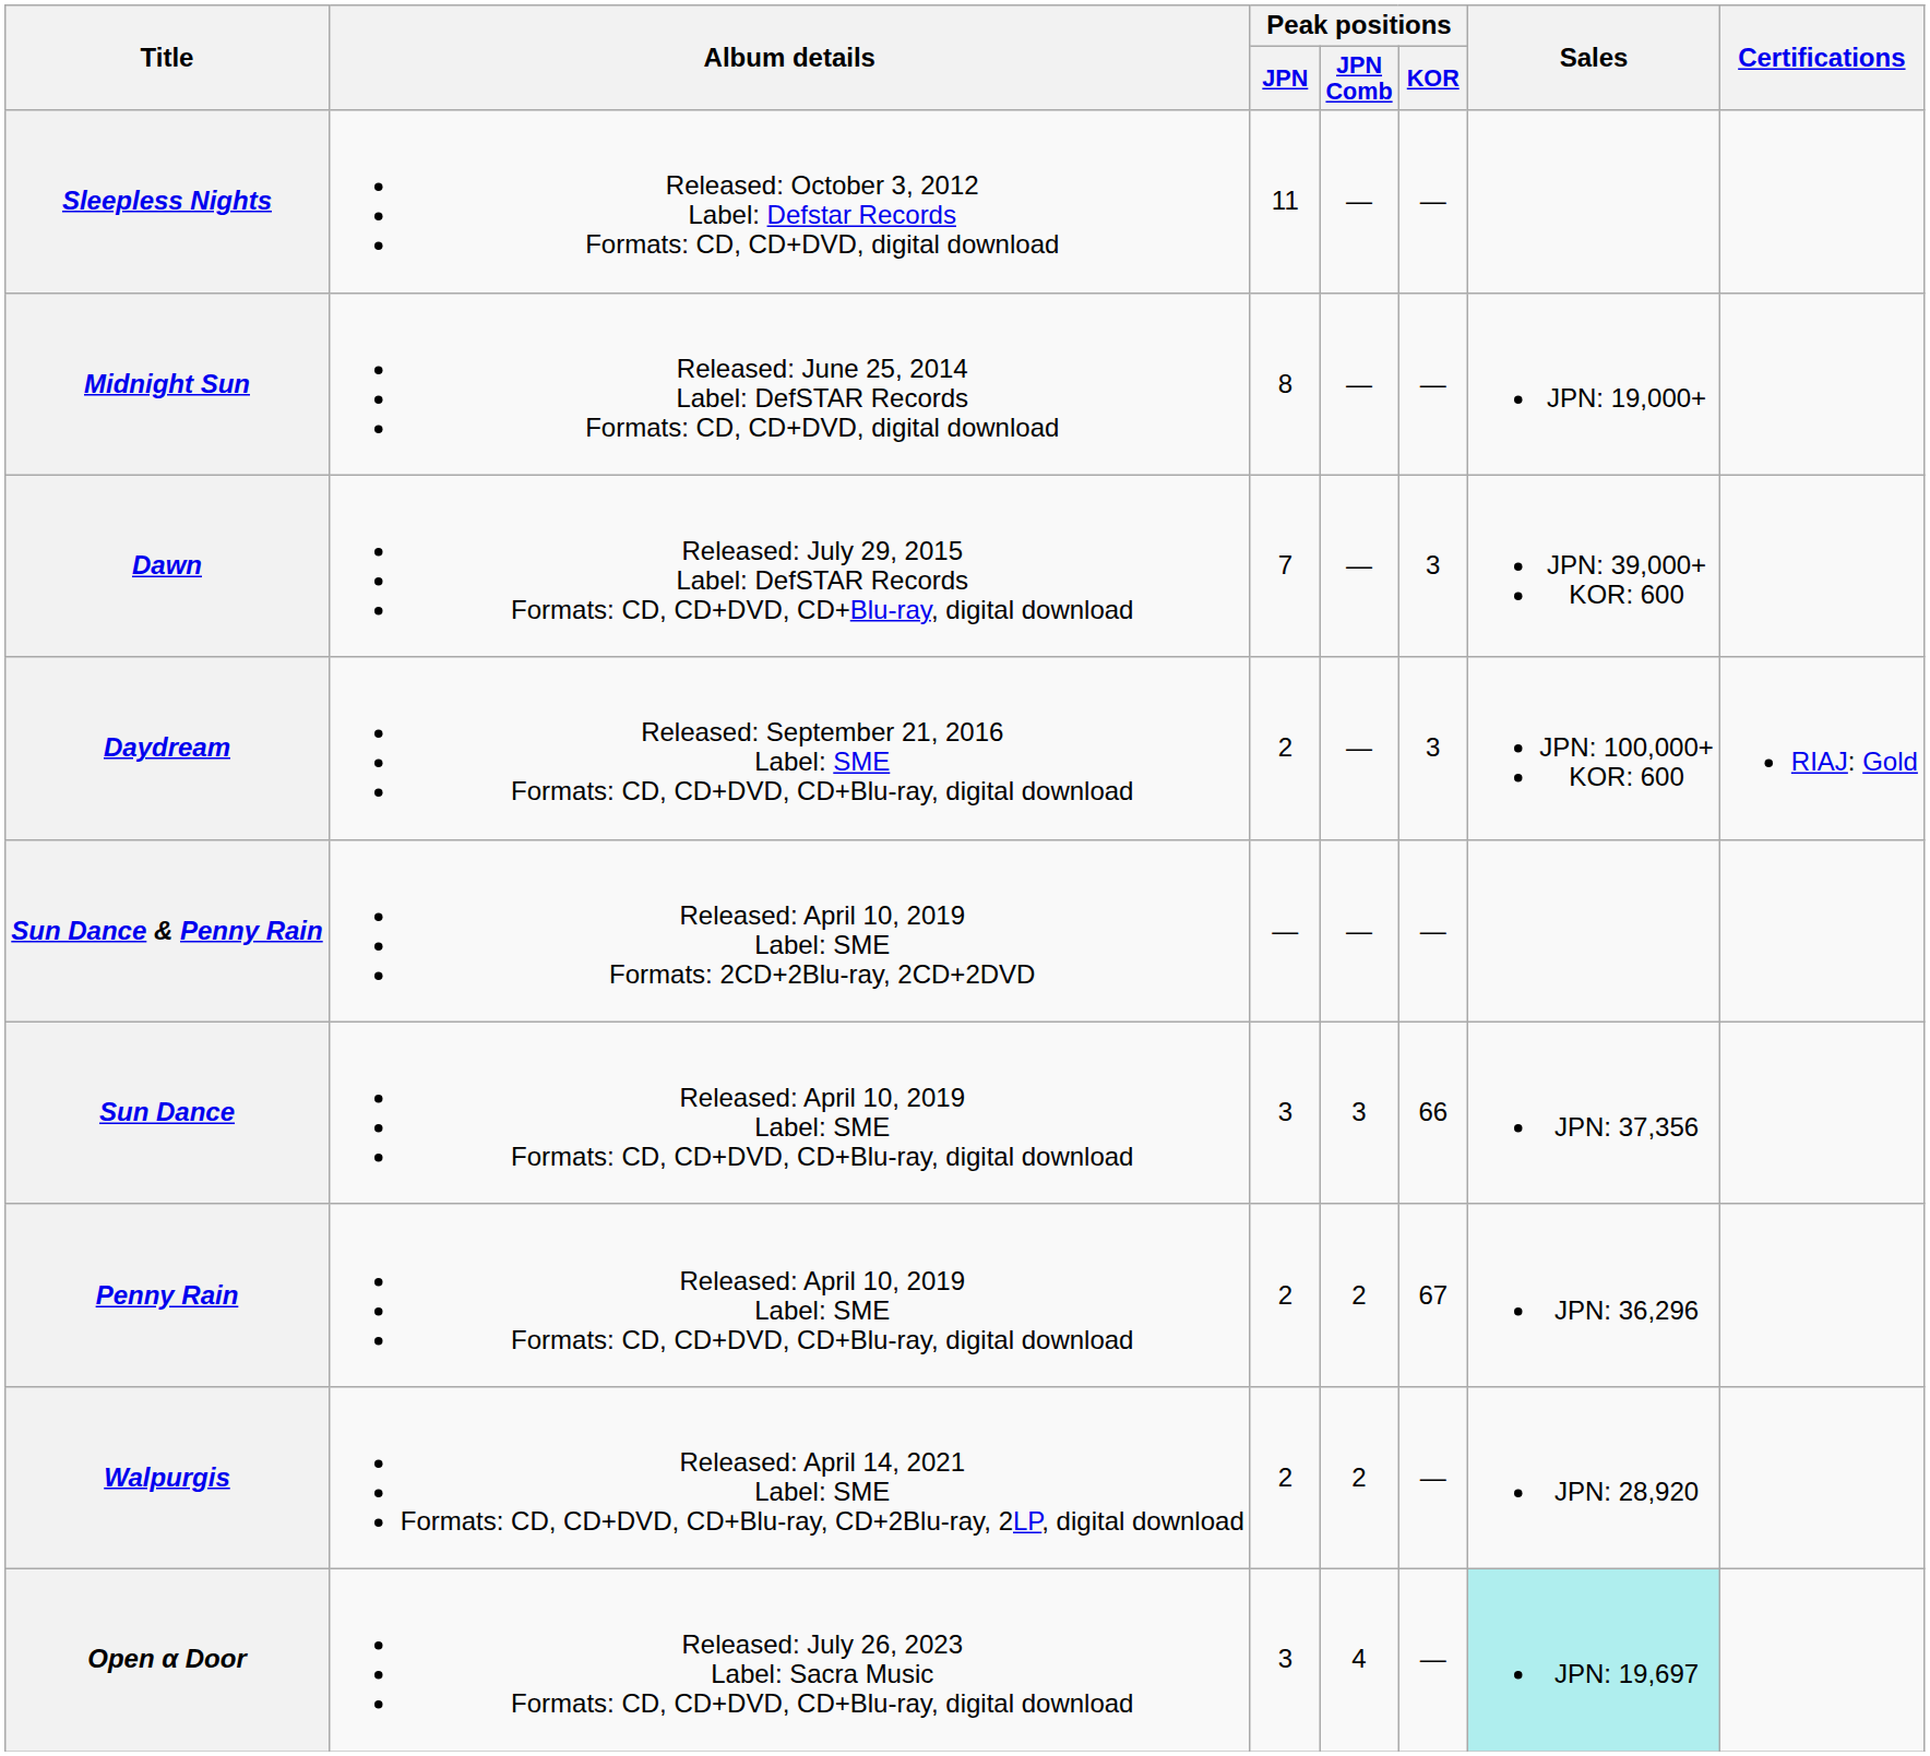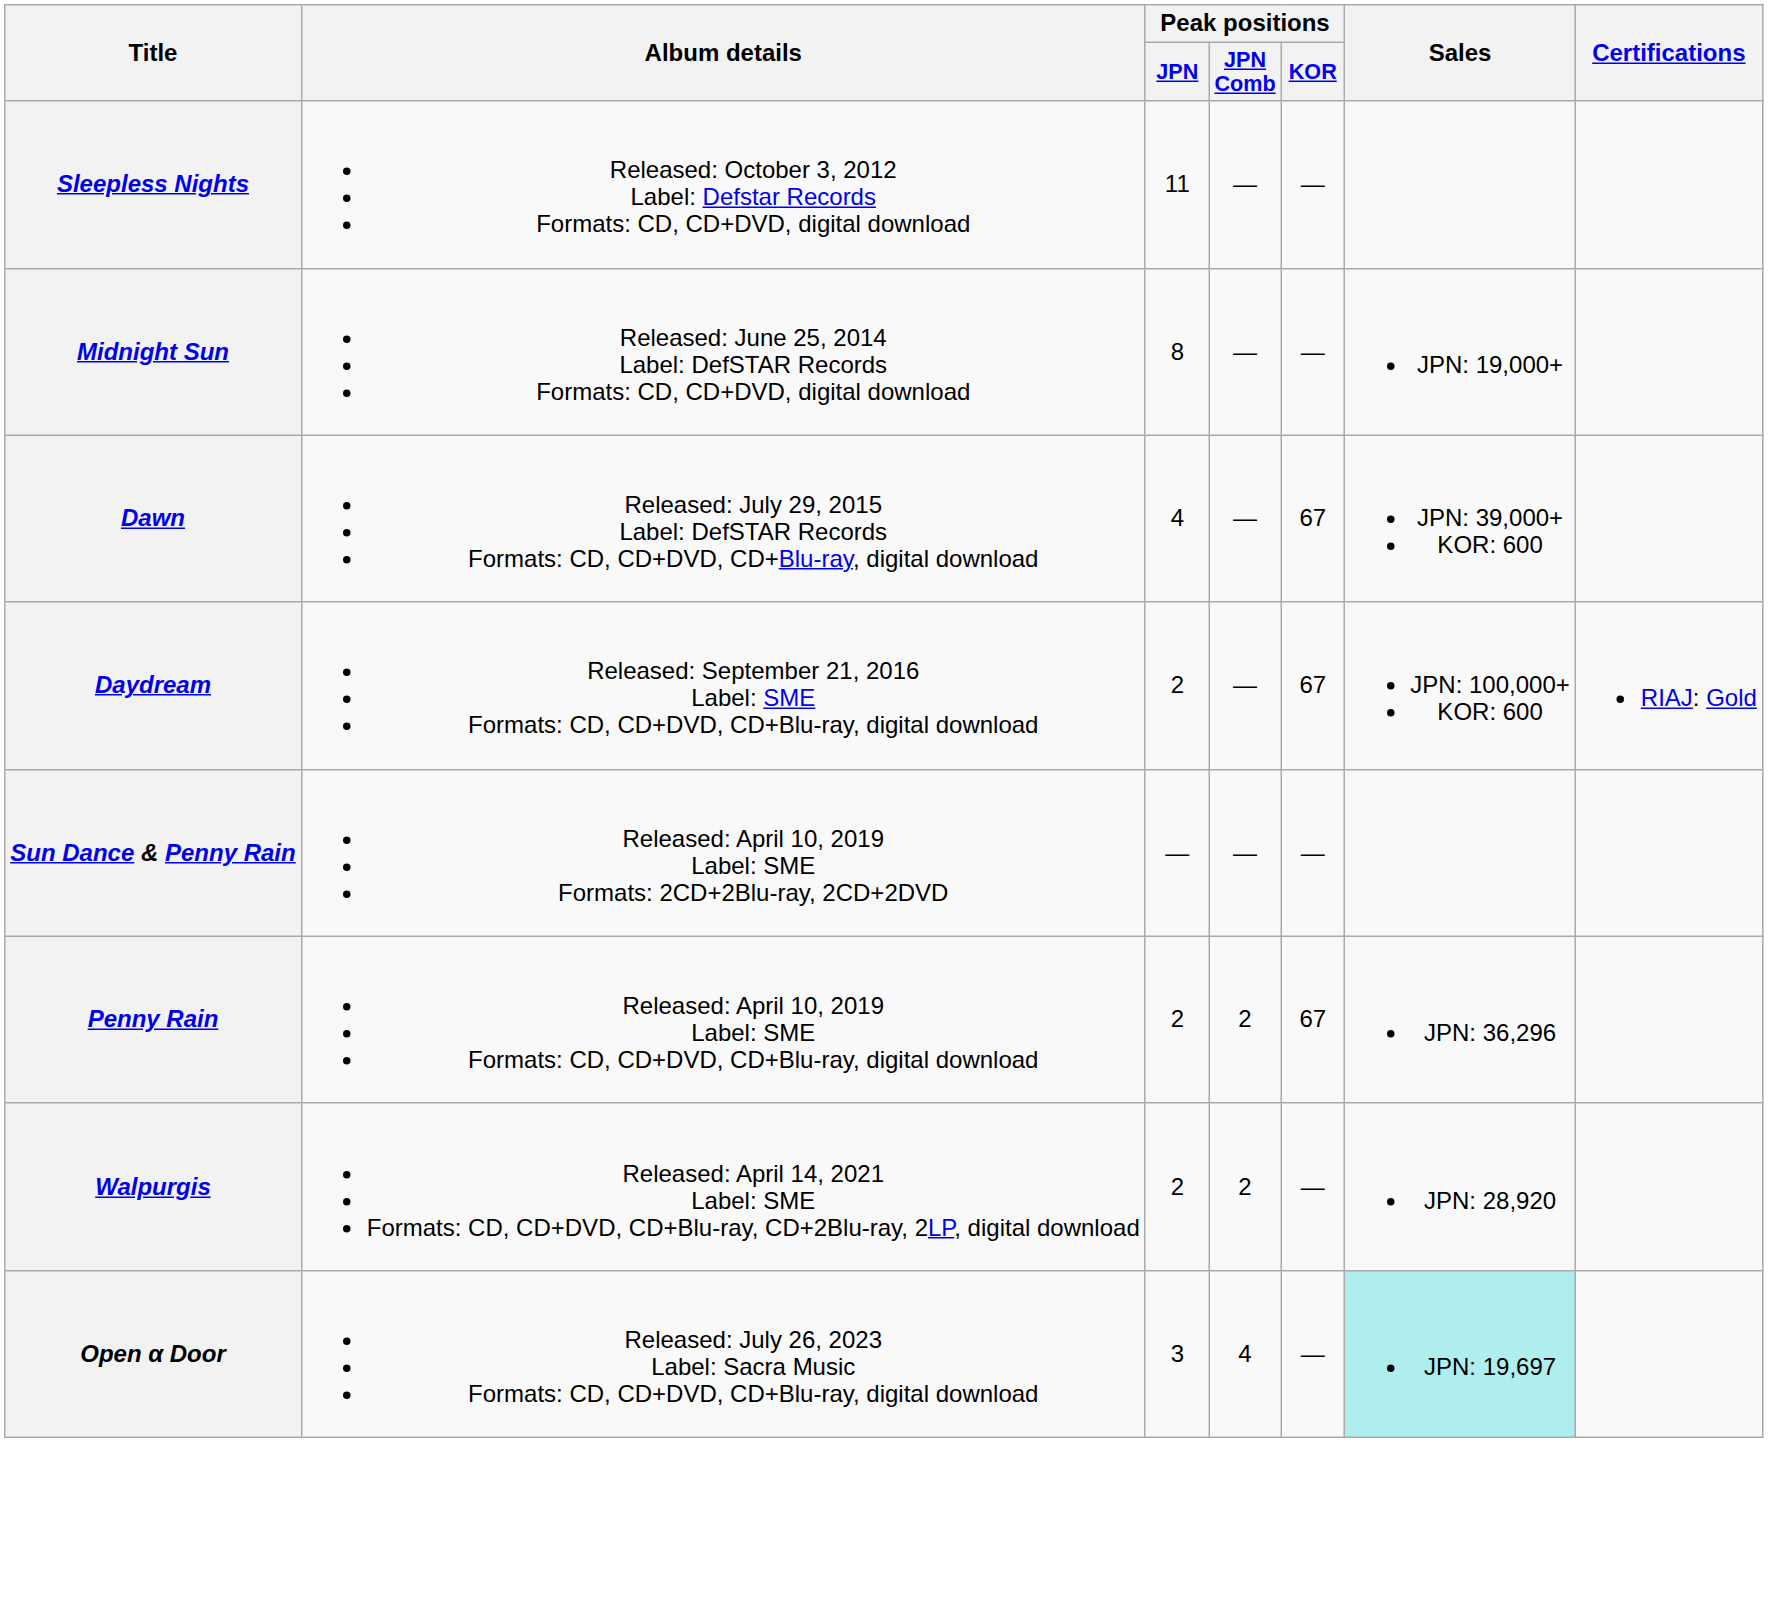 <table class="wikitable plainrowheaders" style="text-align:center">
 <tr>
 <th scope="col" rowspan="2">Title</th>
 <th scope="col" rowspan="2">Album details</th>
 <th scope="col" colspan="3">Peak positions</th>
 <th scope="col" rowspan="2">Sales</th>
 <th scope="col" rowspan="2"><a href='#'>Certifications</a></th>
 </tr>
 <tr>
 <th scope="col" style="font-size:90%; width:2.5em"><a href='#'>JPN</a><br></th>
 <th scope="col" style="font-size:90%; width:2.5em"><a href='#'>JPN<br>Comb</a><br></th>
 <th scope="col" style="font-size:90%; width:2.5em"><a href='#'>KOR</a><br></th>
 </tr>
 <tr>
 <th scope="row"><em><a href='#'>Sleepless Nights</a></em></th>
 <td><br><ul><li>Released: October 3, 2012</li><li>Label: <a href='#'>Defstar Records</a></li><li>Formats: CD, CD+DVD, digital download</li></ul></td>
 <td>11</td>
 <td>—</td>
 <td>—</td>
 <td></td>
 <td></td>
 </tr>
 <tr>
 <th scope="row"><em><a href='#'>Midnight Sun</a></em></th>
 <td><br><ul><li>Released: June 25, 2014</li><li>Label: DefSTAR Records</li><li>Formats: CD, CD+DVD, digital download</li></ul></td>
 <td>8</td>
 <td>—</td>
 <td>—</td>
 <td><br><ul><li>JPN: 19,000+</li></ul></td>
 <td></td>
 </tr>
 <tr>
 <th scope="row"><em><a href='#'>Dawn</a></em></th>
 <td><br><ul><li>Released: July 29, 2015</li><li>Label: DefSTAR Records</li><li>Formats: CD, CD+DVD, CD+<a href='#'>Blu-ray</a>, digital download</li></ul></td>
-<td>7</td>
+<td>4</td>
 <td>—</td>
-<td>3</td>
+<td>67</td>
 <td><br><ul><li>JPN: 39,000+</li><li>KOR: 600</li></ul></td>
 <td></td>
 </tr>
 <tr>
 <th scope="row"><em><a href='#'>Daydream</a></em></th>
 <td><br><ul><li>Released: September 21, 2016</li><li>Label: <a href='#'>SME</a></li><li>Formats: CD, CD+DVD, CD+Blu-ray, digital download</li></ul></td>
 <td>2</td>
 <td>—</td>
-<td>3</td>
+<td>67</td>
 <td><br><ul><li>JPN: 100,000+</li><li>KOR: 600</li></ul></td>
 <td><br><ul><li><a href='#'>RIAJ</a>: <a href='#'>Gold</a></li></ul></td>
 </tr>
 <tr>
 <th scope="row"><em><a href='#'>Sun Dance</a> & <a href='#'>Penny Rain</a></em><br></th>
 <td><br><ul><li>Released: April 10, 2019</li><li>Label: SME</li><li>Formats: 2CD+2Blu-ray, 2CD+2DVD</li></ul></td>
 <td>—</td>
 <td>—</td>
 <td>—</td>
 <td></td>
-<td></td>
-</tr>
-<tr>
-<th scope="row"><em><a href='#'>Sun Dance</a></em></th>
-<td><br><ul><li>Released: April 10, 2019</li><li>Label: SME</li><li>Formats: CD, CD+DVD, CD+Blu-ray, digital download</li></ul></td>
-<td>3</td>
-<td>3</td>
-<td>66</td>
-<td><br><ul><li>JPN: 37,356</li></ul></td>
 <td></td>
 </tr>
 <tr>
 <th scope="row"><em><a href='#'>Penny Rain</a></em></th>
 <td><br><ul><li>Released: April 10, 2019</li><li>Label: SME</li><li>Formats: CD, CD+DVD, CD+Blu-ray, digital download</li></ul></td>
 <td>2</td>
 <td>2</td>
 <td>67</td>
 <td><br><ul><li>JPN: 36,296</li></ul></td>
 <td></td>
 </tr>
 <tr>
 <th scope="row"><em><a href='#'>Walpurgis</a></em></th>
 <td><br><ul><li>Released: April 14, 2021</li><li>Label: SME</li><li>Formats: CD, CD+DVD, CD+Blu-ray, CD+2Blu-ray, 2<a href='#'>LP</a>, digital download</li></ul></td>
 <td>2</td>
 <td>2</td>
 <td>—</td>
 <td><br><ul><li>JPN: 28,920</li></ul></td>
 <td></td>
 </tr>
 <tr>
 <th scope="row"><em>Open α Door</em></th>
 <td><br><ul><li>Released: July 26, 2023</li><li>Label: Sacra Music</li><li>Formats: CD, CD+DVD, CD+Blu-ray, digital download</li></ul></td>
 <td>3</td>
 <td>4</td>
 <td>—</td>
 <td style="background: paleturquoise;"><br><ul><li>JPN: 19,697</li></ul></td>
 <td></td>
 </tr>
 </table>
